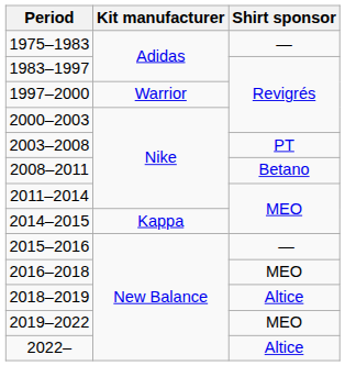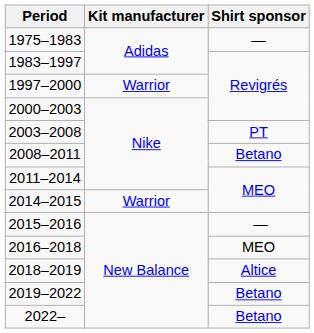 <table class="wikitable" style="text-align:center; float:right; margin-left:1em;">
 <tr>
 <th>Period</th>
 <th>Kit manufacturer</th>
 <th>Shirt sponsor</th>
 </tr>
 <tr>
 <td>1975–1983</td>
 <td rowspan="2"><a href='#'>Adidas</a></td>
 <td>—</td>
 </tr>
 <tr>
 <td>1983–1997</td>
 <td rowspan="3"><a href='#'>Revigrés</a></td>
 </tr>
 <tr>
 <td>1997–2000</td>
 <td><a href='#'>Warrior</a></td>
 </tr>
 <tr>
 <td>2000–2003</td>
 <td rowspan="4"><a href='#'>Nike</a></td>
 </tr>
 <tr>
 <td>2003–2008</td>
 <td><a href='#'>PT</a></td>
 </tr>
 <tr>
 <td>2008–2011</td>
 <td><a href='#'>Betano</a></td>
 </tr>
 <tr>
 <td>2011–2014</td>
 <td rowspan="2"><a href='#'>MEO</a></td>
 </tr>
 <tr>
 <td>2014–2015</td>
-<td><a href='#'>Kappa</a></td>
+<td><a href='#'>Warrior</a></td>
 </tr>
 <tr>
 <td>2015–2016</td>
 <td rowspan=5><a href='#'>New Balance</a></td>
 <td> —</td>
 </tr>
 <tr>
 <td>2016–2018</td>
 <td>MEO</td>
 </tr>
 <tr>
 <td>2018–2019</td>
 <td><a href='#'>Altice</a></td>
 </tr>
 <tr>
 <td>2019–2022</td>
-<td>MEO</td>
+<td><a href='#'>Betano</a></td>
 </tr>
 <tr>
 <td>2022–</td>
-<td><a href='#'>Altice</a></td>
+<td><a href='#'>Betano</a></td>
 </tr>
 </table>
